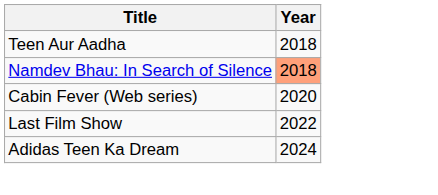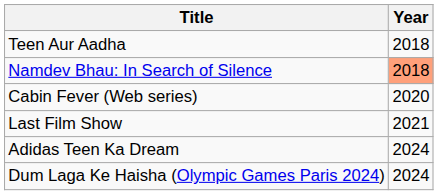 <table class="wikitable">
 <tr>
 <th>Title</th>
 <th>Year</th>
 </tr>
 <tr>
 <td>Teen Aur Aadha</td>
 <td>2018</td>
 </tr>
 <tr>
 <td><a href='#'>Namdev Bhau: In Search of Silence</a></td>
 <td style="background: lightsalmon;">2018</td>
 </tr>
 <tr>
 <td>Cabin Fever (Web series)</td>
 <td>2020</td>
 </tr>
 <tr>
 <td>Last Film Show</td>
-<td>2022</td>
+<td>2021</td>
 </tr>
 <tr>
 <td>Adidas Teen Ka Dream</td>
 <td>2024</td>
 </tr>
+<tr>
+<td>Dum Laga Ke Haisha (<a href='#'>Olympic Games Paris 2024</a>)</td>
+<td>2024</td>
+</tr>
 </table>
